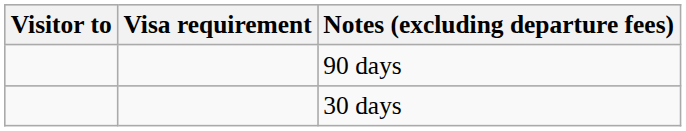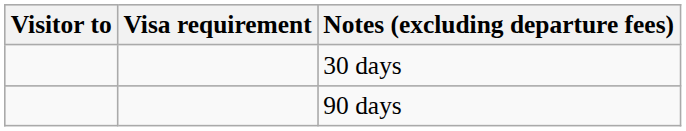 <table class="wikitable">
 <tr>
 <th>Visitor to</th>
 <th>Visa requirement</th>
 <th>Notes (excluding departure fees)</th>
 </tr>
 <tr>
 <td></td>
 <td></td>
-<td>90 days</td>
+<td>30 days</td>
 </tr>
 <tr>
 <td></td>
 <td></td>
-<td>30 days</td>
+<td>90 days</td>
 </tr>
 </table>
